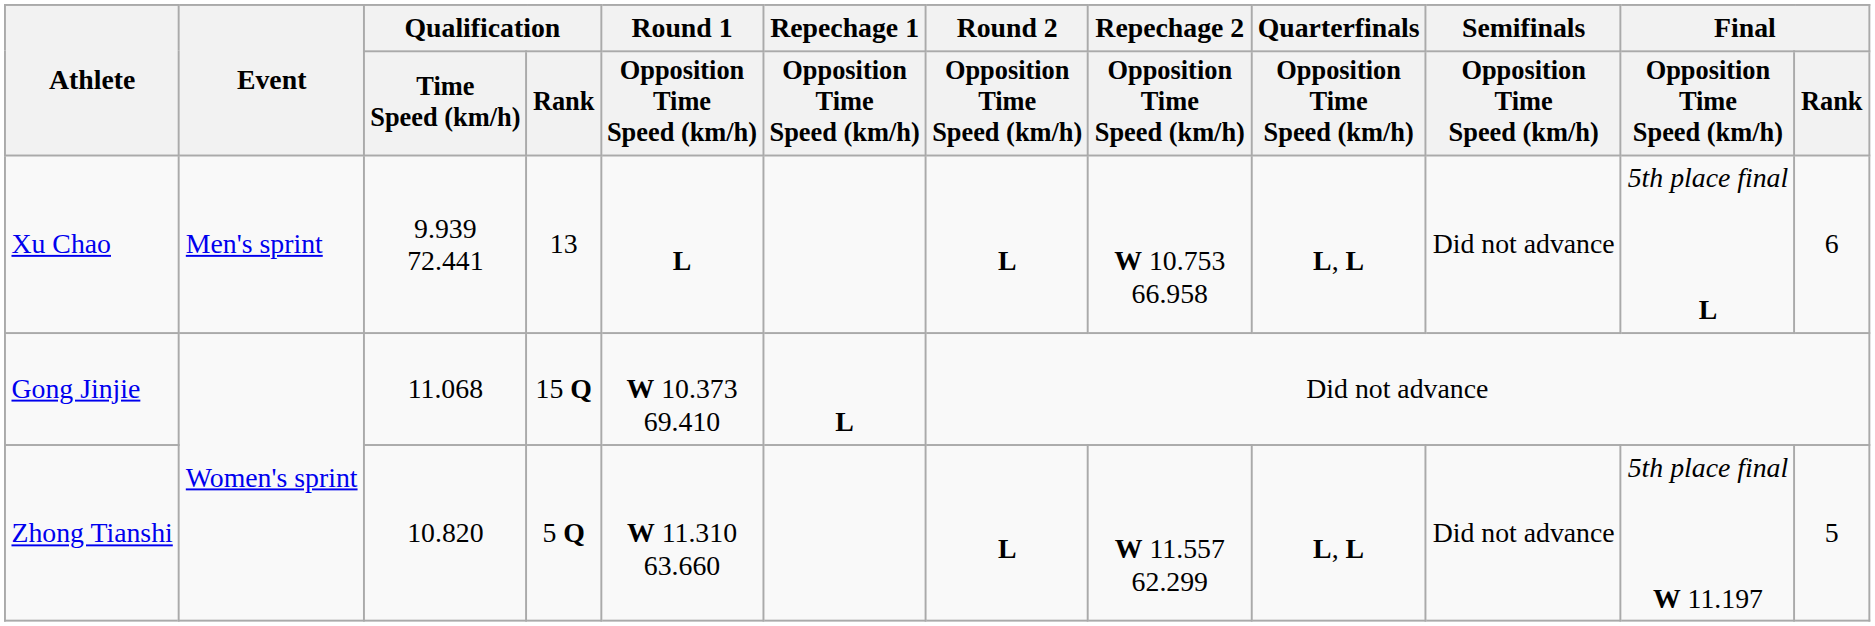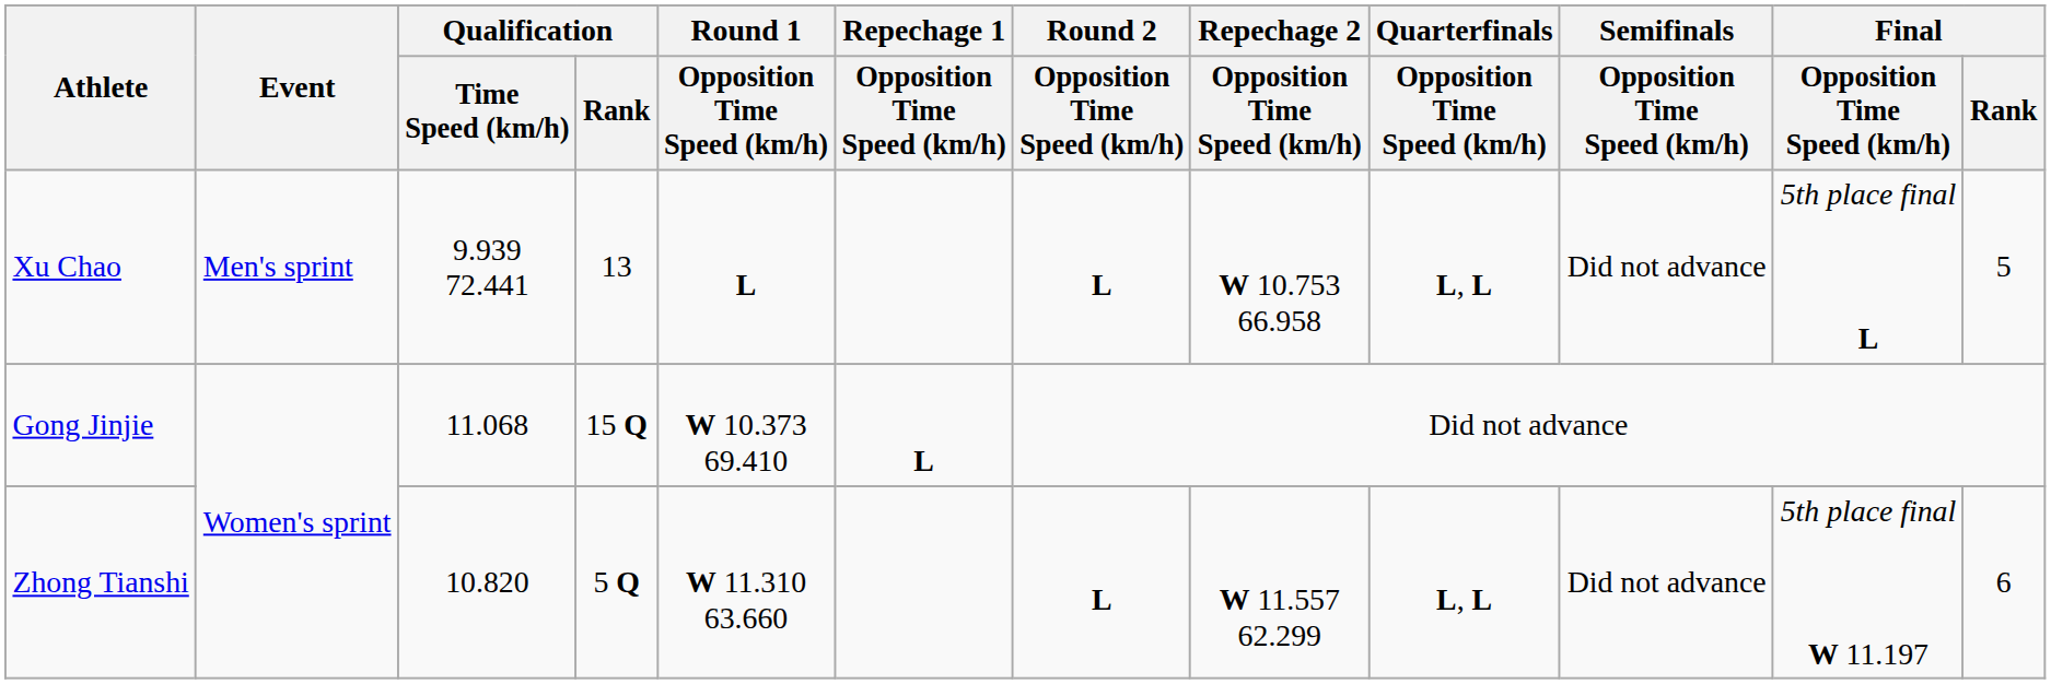 <table class="wikitable" style="font-size:90%">
 <tr>
 <th rowspan=2>Athlete</th>
 <th rowspan=2>Event</th>
 <th colspan=2>Qualification</th>
 <th>Round 1</th>
 <th>Repechage 1</th>
 <th>Round 2</th>
 <th>Repechage 2</th>
 <th>Quarterfinals</th>
 <th>Semifinals</th>
 <th colspan=2>Final</th>
 </tr>
 <tr style="font-size:95%">
 <th>Time<br>Speed (km/h)</th>
 <th>Rank</th>
 <th>Opposition<br>Time<br>Speed (km/h)</th>
 <th>Opposition<br>Time<br>Speed (km/h)</th>
 <th>Opposition<br>Time<br>Speed (km/h)</th>
 <th>Opposition<br>Time<br>Speed (km/h)</th>
 <th>Opposition<br>Time<br>Speed (km/h)</th>
 <th>Opposition<br>Time<br>Speed (km/h)</th>
 <th>Opposition<br>Time<br>Speed (km/h)</th>
 <th>Rank</th>
 </tr>
 <tr align=center>
 <td align=left><a href='#'>Xu Chao</a></td>
 <td align=left><a href='#'>Men's sprint</a></td>
 <td>9.939 <br>72.441</td>
 <td>13</td>
 <td><br><strong>L</strong></td>
 <td></td>
 <td><br><strong>L</strong></td>
 <td><br><br><strong>W</strong> 10.753<br>66.958</td>
 <td><br><strong>L</strong>, <strong>L</strong></td>
 <td>Did not advance</td>
 <td><em>5th place final</em><br><br><br><br><strong>L</strong></td>
-<td>6</td>
+<td>5</td>
 </tr>
 <tr align=center>
 <td align=left><a href='#'>Gong Jinjie</a></td>
 <td align=left rowspan=2><a href='#'>Women's sprint</a></td>
 <td>11.068</td>
 <td>15 <strong>Q</strong></td>
 <td><br><strong>W</strong> 10.373 <br>69.410</td>
 <td><br><br><strong>L</strong></td>
 <td colspan=6>Did not advance</td>
 </tr>
 <tr align=center>
 <td align=left><a href='#'>Zhong Tianshi</a></td>
 <td>10.820</td>
 <td>5 <strong>Q</strong></td>
 <td><br><strong>W</strong> 11.310 <br>63.660</td>
 <td></td>
 <td><br><strong>L</strong></td>
 <td><br><br><strong>W</strong> 11.557<br>62.299</td>
 <td><br><strong>L</strong>, <strong>L</strong></td>
 <td>Did not advance</td>
 <td><em>5th place final</em><br><br><br><br><strong>W</strong> 11.197</td>
-<td>5</td>
+<td>6</td>
 </tr>
 </table>
